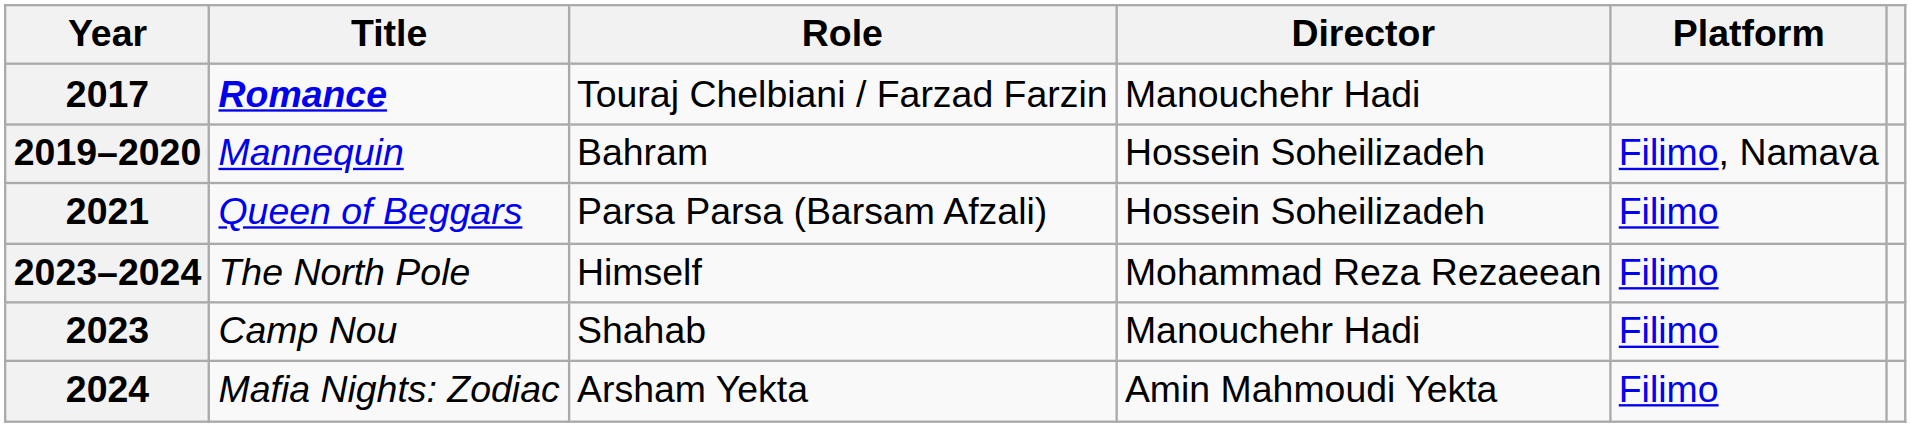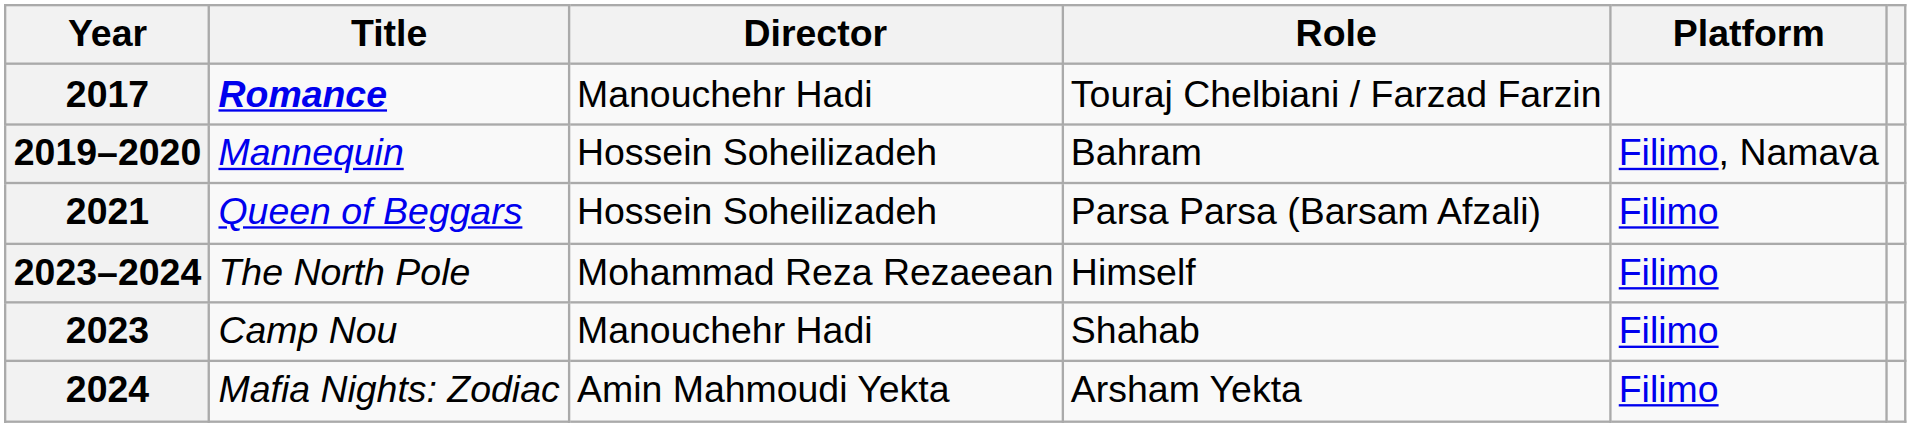 <table class="wikitable plainrowheaders sortable"  style=font-size:100%>
 <tr>
 <th scope="col">Year</th>
 <th scope="col">Title</th>
+<th scope="col">Director</th>
 <th scope="col">Role</th>
-<th scope="col">Director</th>
 <th scope="col" class="unsortable">Platform</th>
 <th scope="col" class="unsortable"></th>
 </tr>
 <tr>
 <th scope=row>2017</th>
 <td><strong><em><a href='#'>Romance</a></em></strong></td>
+<td>Manouchehr Hadi</td>
 <td>Touraj Chelbiani / Farzad Farzin</td>
-<td>Manouchehr Hadi</td>
 <td></td>
 <td></td>
 </tr>
 <tr>
 <th scope=row>2019–2020</th>
 <td><em><a href='#'>Mannequin</a></em></td>
+<td>Hossein Soheilizadeh</td>
 <td>Bahram</td>
-<td>Hossein Soheilizadeh</td>
 <td><a href='#'>Filimo</a>, Namava</td>
 <td></td>
 </tr>
 <tr>
 <th scope=row>2021</th>
 <td><em><a href='#'>Queen of Beggars</a></em></td>
+<td>Hossein Soheilizadeh</td>
 <td>Parsa Parsa (Barsam Afzali)</td>
-<td>Hossein Soheilizadeh</td>
 <td><a href='#'>Filimo</a></td>
 <td></td>
 </tr>
 <tr>
 <th scope=row>2023–2024</th>
 <td><em>The North Pole</em></td>
+<td>Mohammad Reza Rezaeean</td>
 <td>Himself</td>
-<td>Mohammad Reza Rezaeean</td>
 <td><a href='#'>Filimo</a></td>
 <td></td>
 </tr>
 <tr>
 <th scope=row>2023</th>
 <td><em>Camp Nou</em></td>
+<td>Manouchehr Hadi</td>
 <td>Shahab</td>
-<td>Manouchehr Hadi</td>
 <td><a href='#'>Filimo</a></td>
 <td></td>
 </tr>
 <tr>
 <th scope=row>2024</th>
 <td><em>Mafia Nights: Zodiac</em></td>
+<td>Amin Mahmoudi Yekta</td>
 <td>Arsham Yekta</td>
-<td>Amin Mahmoudi Yekta</td>
 <td><a href='#'>Filimo</a></td>
 <td></td>
 </tr>
 </table>
